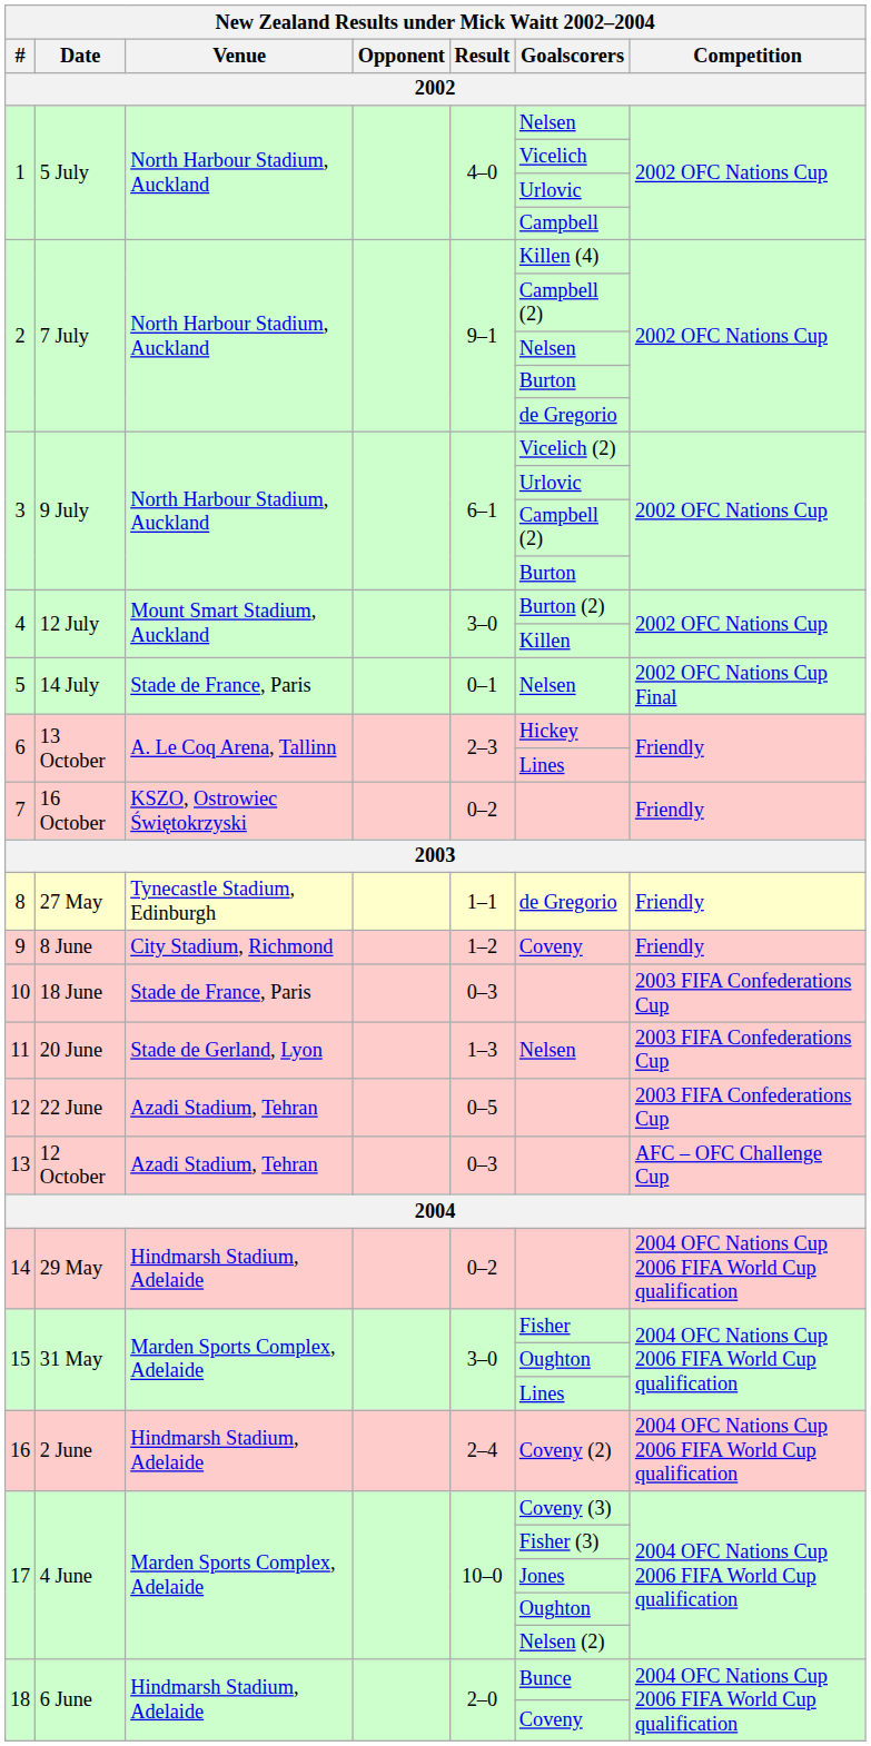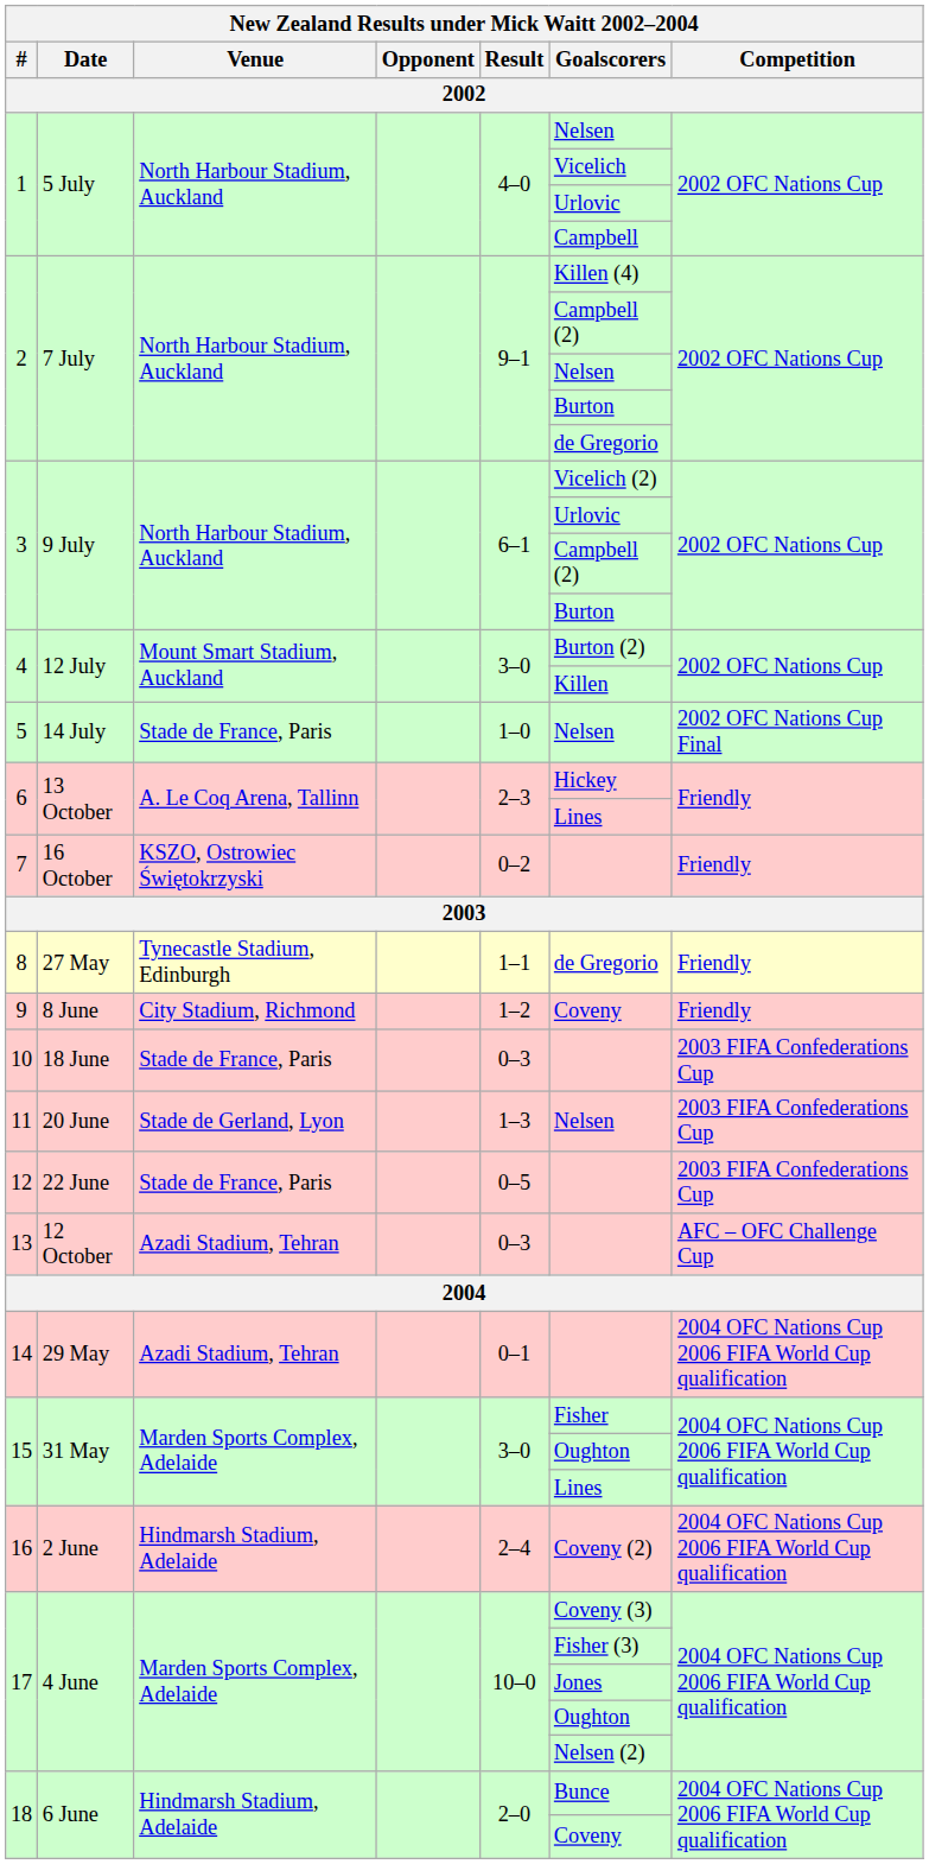 <table class="wikitable collapsible collapsed" style="font-size:90%">
 <tr>
 <th colspan="7"><strong>New Zealand Results under Mick Waitt 2002–2004</strong></th>
 </tr>
 <tr>
 <th>#</th>
 <th>Date</th>
 <th>Venue</th>
 <th>Opponent</th>
 <th>Result</th>
 <th>Goalscorers</th>
 <th>Competition</th>
 </tr>
 <tr>
 <th colspan="7"><strong>2002</strong></th>
 </tr>
 <tr bgcolor=#CCFFCC>
 <td align=center rowspan=4>1</td>
 <td rowspan=4>5 July</td>
 <td rowspan=4><a href='#'>North Harbour Stadium</a>, <a href='#'>Auckland</a></td>
 <td rowspan=4></td>
 <td align=center rowspan=4>4–0</td>
 <td><a href='#'>Nelsen</a></td>
 <td rowspan=4><a href='#'>2002 OFC Nations Cup</a></td>
 </tr>
 <tr bgcolor=#CCFFCC>
 <td><a href='#'>Vicelich</a></td>
 </tr>
 <tr bgcolor=#CCFFCC>
 <td><a href='#'>Urlovic</a></td>
 </tr>
 <tr bgcolor=#CCFFCC>
 <td><a href='#'>Campbell</a></td>
 </tr>
 <tr bgcolor=#CCFFCC>
 <td align=center rowspan=5>2</td>
 <td rowspan=5>7 July</td>
 <td rowspan=5><a href='#'>North Harbour Stadium</a>, <a href='#'>Auckland</a></td>
 <td rowspan=5></td>
 <td align=center rowspan=5>9–1</td>
 <td><a href='#'>Killen</a> (4)</td>
 <td rowspan=5><a href='#'>2002 OFC Nations Cup</a></td>
 </tr>
 <tr bgcolor=#CCFFCC>
 <td><a href='#'>Campbell</a> (2)</td>
 </tr>
 <tr bgcolor=#CCFFCC>
 <td><a href='#'>Nelsen</a></td>
 </tr>
 <tr bgcolor=#CCFFCC>
 <td><a href='#'>Burton</a></td>
 </tr>
 <tr bgcolor=#CCFFCC>
 <td><a href='#'>de Gregorio</a></td>
 </tr>
 <tr bgcolor=#CCFFCC>
 <td align=center rowspan=4>3</td>
 <td rowspan=4>9 July</td>
 <td rowspan=4><a href='#'>North Harbour Stadium</a>, <a href='#'>Auckland</a></td>
 <td rowspan=4></td>
 <td align=center rowspan=4>6–1</td>
 <td><a href='#'>Vicelich</a> (2)</td>
 <td rowspan=4><a href='#'>2002 OFC Nations Cup</a></td>
 </tr>
 <tr bgcolor=#CCFFCC>
 <td><a href='#'>Urlovic</a></td>
 </tr>
 <tr bgcolor=#CCFFCC>
 <td><a href='#'>Campbell</a> (2)</td>
 </tr>
 <tr bgcolor=#CCFFCC>
 <td><a href='#'>Burton</a></td>
 </tr>
 <tr bgcolor=#CCFFCC>
 <td align=center rowspan=2>4</td>
 <td rowspan=2>12 July</td>
 <td rowspan=2><a href='#'>Mount Smart Stadium</a>, <a href='#'>Auckland</a></td>
 <td rowspan=2></td>
 <td align=center rowspan=2>3–0</td>
 <td><a href='#'>Burton</a> (2)</td>
 <td rowspan=2><a href='#'>2002 OFC Nations Cup</a></td>
 </tr>
 <tr bgcolor=#CCFFCC>
 <td><a href='#'>Killen</a></td>
 </tr>
 <tr bgcolor=#CCFFCC>
 <td align=center>5</td>
 <td>14 July</td>
 <td><a href='#'>Stade de France</a>, Paris</td>
 <td></td>
-<td align=center>0–1</td>
+<td align=center>1–0</td>
 <td><a href='#'>Nelsen</a></td>
 <td><a href='#'>2002 OFC Nations Cup Final</a></td>
 </tr>
 <tr bgcolor=#FFCCCC>
 <td align=center rowspan=2>6</td>
 <td rowspan=2>13 October</td>
 <td rowspan=2><a href='#'>A. Le Coq Arena</a>, <a href='#'>Tallinn</a></td>
 <td rowspan=2></td>
 <td align=center rowspan=2>2–3</td>
 <td><a href='#'>Hickey</a></td>
 <td rowspan=2><a href='#'>Friendly</a></td>
 </tr>
 <tr bgcolor=#FFCCCC>
 <td><a href='#'>Lines</a></td>
 </tr>
 <tr bgcolor=#FFCCCC>
 <td align=center>7</td>
 <td>16 October</td>
 <td><a href='#'>KSZO</a>, <a href='#'>Ostrowiec Świętokrzyski</a></td>
 <td></td>
 <td align=center>0–2</td>
 <td></td>
 <td><a href='#'>Friendly</a></td>
 </tr>
 <tr>
 <th colspan="7"><strong>2003</strong></th>
 </tr>
 <tr bgcolor=#FFFFCC>
 <td align=center>8</td>
 <td>27 May</td>
 <td><a href='#'>Tynecastle Stadium</a>, Edinburgh</td>
 <td></td>
 <td align=center>1–1</td>
 <td><a href='#'>de Gregorio</a></td>
 <td><a href='#'>Friendly</a></td>
 </tr>
 <tr bgcolor=#FFCCCC>
 <td align=center>9</td>
 <td>8 June</td>
 <td><a href='#'>City Stadium</a>, <a href='#'>Richmond</a></td>
 <td></td>
 <td align=center>1–2</td>
 <td><a href='#'>Coveny</a></td>
 <td><a href='#'>Friendly</a></td>
 </tr>
 <tr bgcolor=#FFCCCC>
 <td align=center>10</td>
 <td>18 June</td>
 <td><a href='#'>Stade de France</a>, Paris</td>
 <td></td>
 <td align=center>0–3</td>
 <td></td>
 <td><a href='#'>2003 FIFA Confederations Cup</a></td>
 </tr>
 <tr bgcolor=#FFCCCC>
 <td align=center>11</td>
 <td>20 June</td>
 <td><a href='#'>Stade de Gerland</a>, <a href='#'>Lyon</a></td>
 <td></td>
 <td align=center>1–3</td>
 <td><a href='#'>Nelsen</a></td>
 <td><a href='#'>2003 FIFA Confederations Cup</a></td>
 </tr>
 <tr bgcolor=#FFCCCC>
 <td align=center>12</td>
 <td>22 June</td>
-<td><a href='#'>Azadi Stadium</a>, <a href='#'>Tehran</a></td>
+<td><a href='#'>Stade de France</a>, Paris</td>
 <td></td>
 <td align=center>0–5</td>
 <td></td>
 <td><a href='#'>2003 FIFA Confederations Cup</a></td>
 </tr>
 <tr bgcolor=#FFCCCC>
 <td align=center>13</td>
 <td>12 October</td>
 <td><a href='#'>Azadi Stadium</a>, <a href='#'>Tehran</a></td>
 <td></td>
 <td align=center>0–3</td>
 <td></td>
 <td><a href='#'>AFC – OFC Challenge Cup</a></td>
 </tr>
 <tr>
 <th colspan="7"><strong>2004</strong></th>
 </tr>
 <tr bgcolor=#FFCCCC>
 <td align=center>14</td>
 <td>29 May</td>
-<td><a href='#'>Hindmarsh Stadium</a>, <a href='#'>Adelaide</a></td>
+<td><a href='#'>Azadi Stadium</a>, <a href='#'>Tehran</a></td>
 <td></td>
-<td align=center>0–2</td>
+<td align=center>0–1</td>
 <td></td>
 <td><a href='#'>2004 OFC Nations Cup</a> <br> <a href='#'>2006 FIFA World Cup qualification</a></td>
 </tr>
 <tr bgcolor=#CCFFCC>
 <td align=center rowspan=3>15</td>
 <td rowspan=3>31 May</td>
 <td rowspan=3><a href='#'>Marden Sports Complex</a>, <a href='#'>Adelaide</a></td>
 <td rowspan=3></td>
 <td align=center rowspan=3>3–0</td>
 <td><a href='#'>Fisher</a></td>
 <td rowspan=3><a href='#'>2004 OFC Nations Cup</a> <br> <a href='#'>2006 FIFA World Cup qualification</a></td>
 </tr>
 <tr bgcolor=#CCFFCC>
 <td><a href='#'>Oughton</a></td>
 </tr>
 <tr bgcolor=#CCFFCC>
 <td><a href='#'>Lines</a></td>
 </tr>
 <tr bgcolor=#FFCCCC>
 <td align=center>16</td>
 <td>2 June</td>
 <td><a href='#'>Hindmarsh Stadium</a>, <a href='#'>Adelaide</a></td>
 <td></td>
 <td align=center>2–4</td>
 <td><a href='#'>Coveny</a> (2)</td>
 <td><a href='#'>2004 OFC Nations Cup</a> <br> <a href='#'>2006 FIFA World Cup qualification</a></td>
 </tr>
 <tr bgcolor=#CCFFCC>
 <td align=center rowspan=5>17</td>
 <td rowspan=5>4 June</td>
 <td rowspan=5><a href='#'>Marden Sports Complex</a>, <a href='#'>Adelaide</a></td>
 <td rowspan=5></td>
 <td align=center rowspan=5>10–0</td>
 <td><a href='#'>Coveny</a> (3)</td>
 <td rowspan=5><a href='#'>2004 OFC Nations Cup</a> <br> <a href='#'>2006 FIFA World Cup qualification</a></td>
 </tr>
 <tr bgcolor=#CCFFCC>
 <td><a href='#'>Fisher</a> (3)</td>
 </tr>
 <tr bgcolor=#CCFFCC>
 <td><a href='#'>Jones</a></td>
 </tr>
 <tr bgcolor=#CCFFCC>
 <td><a href='#'>Oughton</a></td>
 </tr>
 <tr bgcolor=#CCFFCC>
 <td><a href='#'>Nelsen</a> (2)</td>
 </tr>
 <tr bgcolor=#CCFFCC>
 <td align=center rowspan=2>18</td>
 <td rowspan=2>6 June</td>
 <td rowspan=2><a href='#'>Hindmarsh Stadium</a>, <a href='#'>Adelaide</a></td>
 <td rowspan=2></td>
 <td align=center rowspan=2>2–0</td>
 <td><a href='#'>Bunce</a></td>
 <td rowspan=2><a href='#'>2004 OFC Nations Cup</a> <br> <a href='#'>2006 FIFA World Cup qualification</a></td>
 </tr>
 <tr bgcolor=#CCFFCC>
 <td><a href='#'>Coveny</a></td>
 </tr>
 <tr>
 </tr>
 </table>
